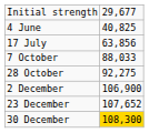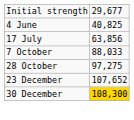 <table class="wikitable floatright">
 <tr>
 <td>Initial strength</td>
 <td>29,677</td>
 </tr>
 <tr>
 <td>4 June</td>
 <td>40,825</td>
 </tr>
 <tr>
 <td>17 July</td>
 <td>63,856</td>
 </tr>
 <tr>
 <td>7 October</td>
 <td>88,033</td>
 </tr>
 <tr>
 <td>28 October</td>
-<td>92,275</td>
-</tr>
-<tr>
-<td>2 December</td>
-<td>106,900</td>
+<td>97,275</td>
 </tr>
 <tr>
 <td>23 December</td>
 <td>107,652</td>
 </tr>
 <tr>
 <td>30 December</td>
 <td style="background: gold;">108,300</td>
 </tr>
 </table>
